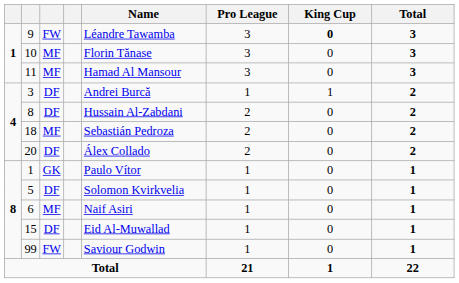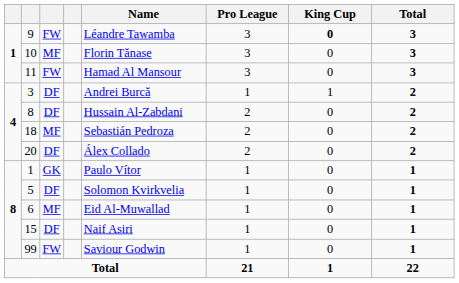 <table class="wikitable" style="text-align:center">
 <tr>
 <th width=15></th>
 <th width=15></th>
 <th width=15></th>
 <th width=15></th>
 <th width=155>Name</th>
 <th width=100>Pro League</th>
 <th width=100>King Cup</th>
 <th width=100>Total</th>
 </tr>
 <tr>
 <td rowspan=3><strong>1</strong></td>
 <td>9</td>
 <td><a href='#'>FW</a></td>
 <td></td>
 <td align=left><a href='#'>Léandre Tawamba</a></td>
 <td>3</td>
 <td><strong>0</strong></td>
 <td><strong>3</strong></td>
 </tr>
 <tr>
 <td>10</td>
 <td><a href='#'>MF</a></td>
 <td></td>
 <td align=left><a href='#'>Florin Tănase</a></td>
 <td>3</td>
 <td>0</td>
 <td><strong>3</strong></td>
 </tr>
 <tr>
 <td>11</td>
-<td><a href='#'>MF</a></td>
+<td><a href='#'>FW</a></td>
 <td></td>
 <td align=left><a href='#'>Hamad Al Mansour</a></td>
 <td>3</td>
 <td>0</td>
 <td><strong>3</strong></td>
 </tr>
 <tr>
 <td rowspan=4><strong>4</strong></td>
 <td>3</td>
 <td><a href='#'>DF</a></td>
 <td></td>
 <td align=left><a href='#'>Andrei Burcă</a></td>
 <td>1</td>
 <td>1</td>
 <td><strong>2</strong></td>
 </tr>
 <tr>
 <td>8</td>
 <td><a href='#'>DF</a></td>
 <td></td>
 <td align=left><a href='#'>Hussain Al-Zabdani</a></td>
 <td>2</td>
 <td>0</td>
 <td><strong>2</strong></td>
 </tr>
 <tr>
 <td>18</td>
 <td><a href='#'>MF</a></td>
 <td></td>
 <td align=left><a href='#'>Sebastián Pedroza</a></td>
 <td>2</td>
 <td>0</td>
 <td><strong>2</strong></td>
 </tr>
 <tr>
 <td>20</td>
 <td><a href='#'>DF</a></td>
 <td></td>
 <td align=left><a href='#'>Álex Collado</a></td>
 <td>2</td>
 <td>0</td>
 <td><strong>2</strong></td>
 </tr>
 <tr>
 <td rowspan=5><strong>8</strong></td>
 <td>1</td>
 <td><a href='#'>GK</a></td>
 <td></td>
 <td align=left><a href='#'>Paulo Vítor</a></td>
 <td>1</td>
 <td>0</td>
 <td><strong>1</strong></td>
 </tr>
 <tr>
 <td>5</td>
 <td><a href='#'>DF</a></td>
 <td></td>
 <td align=left><a href='#'>Solomon Kvirkvelia</a></td>
 <td>1</td>
 <td>0</td>
 <td><strong>1</strong></td>
 </tr>
 <tr>
 <td>6</td>
 <td><a href='#'>MF</a></td>
 <td></td>
-<td align=left><a href='#'>Naif Asiri</a></td>
+<td align=left><a href='#'>Eid Al-Muwallad</a></td>
 <td>1</td>
 <td>0</td>
 <td><strong>1</strong></td>
 </tr>
 <tr>
 <td>15</td>
 <td><a href='#'>DF</a></td>
 <td></td>
-<td align=left><a href='#'>Eid Al-Muwallad</a></td>
+<td align=left><a href='#'>Naif Asiri</a></td>
 <td>1</td>
 <td>0</td>
 <td><strong>1</strong></td>
 </tr>
 <tr>
 <td>99</td>
 <td><a href='#'>FW</a></td>
 <td></td>
 <td align=left><a href='#'>Saviour Godwin</a></td>
 <td>1</td>
 <td>0</td>
 <td><strong>1</strong></td>
 </tr>
 <tr>
 <td colspan=5><strong>Total</strong></td>
 <td><strong>21</strong></td>
 <td><strong>1</strong></td>
 <td><strong>22</strong></td>
 </tr>
 </table>
